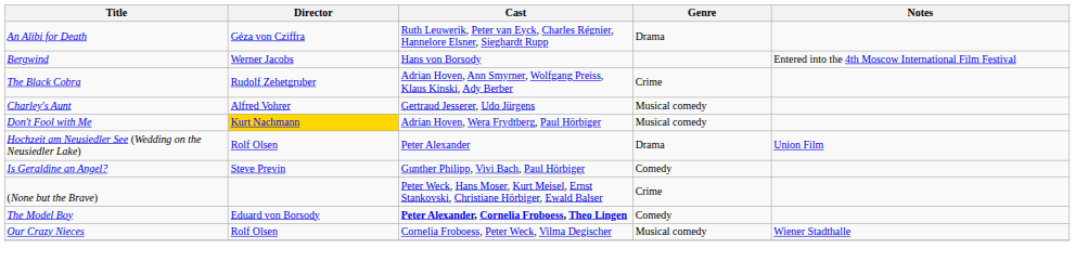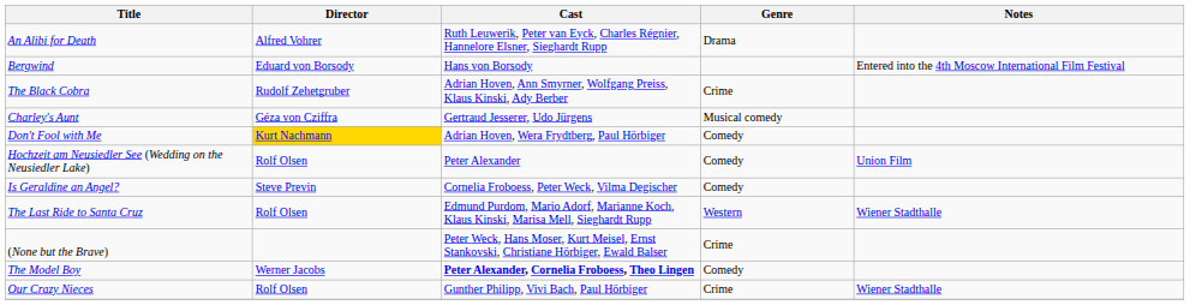 <table class="wikitable" width= "100%">
 <tr>
 <th width=21%>Title</th>
 <th width=16%>Director</th>
 <th width=22%>Cast</th>
 <th width=13%>Genre</th>
 <th width=28%>Notes</th>
 </tr>
 <tr>
 <td><em><a href='#'>An Alibi for Death</a></em></td>
-<td><a href='#'>Géza von Cziffra</a></td>
+<td><a href='#'>Alfred Vohrer</a></td>
 <td><a href='#'>Ruth Leuwerik</a>, <a href='#'>Peter van Eyck</a>, <a href='#'>Charles Régnier</a>, <a href='#'>Hannelore Elsner</a>, <a href='#'>Sieghardt Rupp</a></td>
 <td>Drama</td>
 <td></td>
 </tr>
 <tr>
 <td><em><a href='#'>Bergwind</a></em></td>
-<td><a href='#'>Werner Jacobs</a></td>
+<td><a href='#'>Eduard von Borsody</a></td>
 <td><a href='#'>Hans von Borsody</a></td>
 <td></td>
 <td>Entered into the <a href='#'>4th Moscow International Film Festival</a></td>
 </tr>
 <tr>
 <td><em><a href='#'>The Black Cobra</a></em></td>
 <td><a href='#'>Rudolf Zehetgruber</a></td>
 <td><a href='#'>Adrian Hoven</a>, <a href='#'>Ann Smyrner</a>, <a href='#'>Wolfgang Preiss</a>, <a href='#'>Klaus Kinski</a>, <a href='#'>Ady Berber</a></td>
 <td>Crime</td>
 <td></td>
 </tr>
 <tr>
 <td><em><a href='#'>Charley's Aunt</a></em></td>
-<td><a href='#'>Alfred Vohrer</a></td>
+<td><a href='#'>Géza von Cziffra</a></td>
 <td><a href='#'>Gertraud Jesserer</a>, <a href='#'>Udo Jürgens</a></td>
 <td>Musical comedy</td>
 <td></td>
 </tr>
 <tr>
 <td><em><a href='#'>Don't Fool with Me</a></em></td>
 <td style="background: gold;"><a href='#'>Kurt Nachmann</a></td>
 <td><a href='#'>Adrian Hoven</a>, <a href='#'>Wera Frydtberg</a>, <a href='#'>Paul Hörbiger</a></td>
-<td>Musical comedy</td>
+<td>Comedy</td>
 <td></td>
 </tr>
 <tr>
 <td><em><a href='#'>Hochzeit am Neusiedler See</a></em> (<em>Wedding on the Neusiedler Lake</em>)</td>
 <td><a href='#'>Rolf Olsen</a></td>
 <td><a href='#'>Peter Alexander</a></td>
-<td>Drama</td>
+<td>Comedy</td>
 <td><a href='#'>Union Film</a></td>
 </tr>
 <tr>
 <td><em><a href='#'>Is Geraldine an Angel?</a></em></td>
 <td><a href='#'>Steve Previn</a></td>
-<td><a href='#'>Gunther Philipp</a>, <a href='#'>Vivi Bach</a>, <a href='#'>Paul Hörbiger</a></td>
+<td><a href='#'>Cornelia Froboess</a>, <a href='#'>Peter Weck</a>, <a href='#'>Vilma Degischer</a></td>
 <td>Comedy</td>
 <td></td>
+</tr>
+<tr>
+<td><em><a href='#'>The Last Ride to Santa Cruz</a></em></td>
+<td><a href='#'>Rolf Olsen</a></td>
+<td><a href='#'>Edmund Purdom</a>, <a href='#'>Mario Adorf</a>, <a href='#'>Marianne Koch</a>, <a href='#'>Klaus Kinski</a>, <a href='#'>Marisa Mell</a>, <a href='#'>Sieghardt Rupp</a></td>
+<td><a href='#'>Western</a></td>
+<td><a href='#'>Wiener Stadthalle</a></td>
 </tr>
 <tr>
 <td><em></em> <br> (<em>None but the Brave</em>)</td>
 <td></td>
 <td><a href='#'>Peter Weck</a>, <a href='#'>Hans Moser</a>, <a href='#'>Kurt Meisel</a>, <a href='#'>Ernst Stankovski</a>, <a href='#'>Christiane Hörbiger</a>, <a href='#'>Ewald Balser</a></td>
 <td>Crime</td>
 <td></td>
 </tr>
 <tr>
 <td><em><a href='#'>The Model Boy</a></em></td>
-<td><a href='#'>Eduard von Borsody</a></td>
+<td><a href='#'>Werner Jacobs</a></td>
 <td><strong><a href='#'>Peter Alexander</a>, <a href='#'>Cornelia Froboess</a>, <a href='#'>Theo Lingen</a></strong></td>
 <td>Comedy</td>
 <td></td>
 </tr>
 <tr>
 <td><em><a href='#'>Our Crazy Nieces</a></em></td>
 <td><a href='#'>Rolf Olsen</a></td>
-<td><a href='#'>Cornelia Froboess</a>, <a href='#'>Peter Weck</a>, <a href='#'>Vilma Degischer</a></td>
-<td>Musical comedy</td>
+<td><a href='#'>Gunther Philipp</a>, <a href='#'>Vivi Bach</a>, <a href='#'>Paul Hörbiger</a></td>
+<td>Crime</td>
 <td><a href='#'>Wiener Stadthalle</a></td>
 </tr>
 <tr>
 </tr>
 </table>
